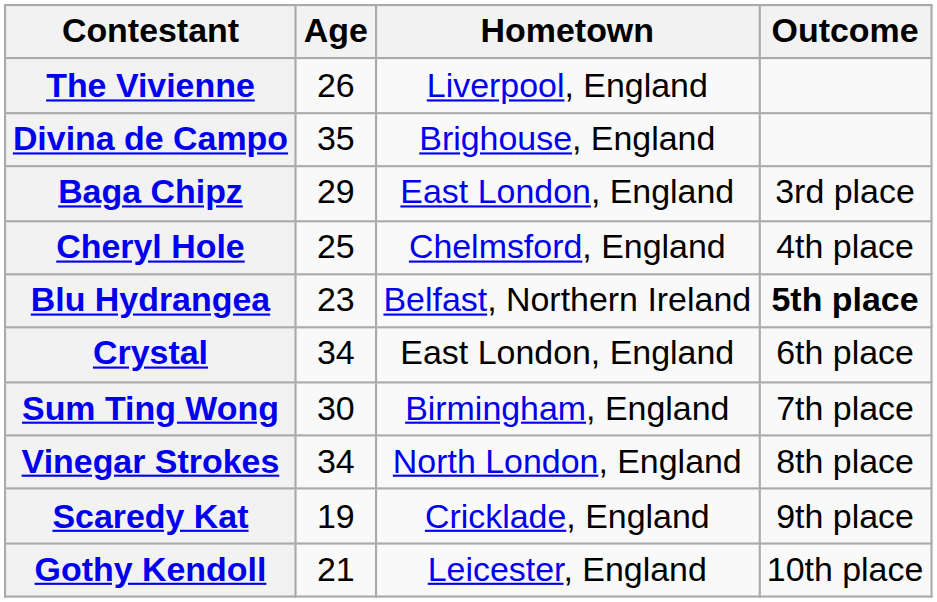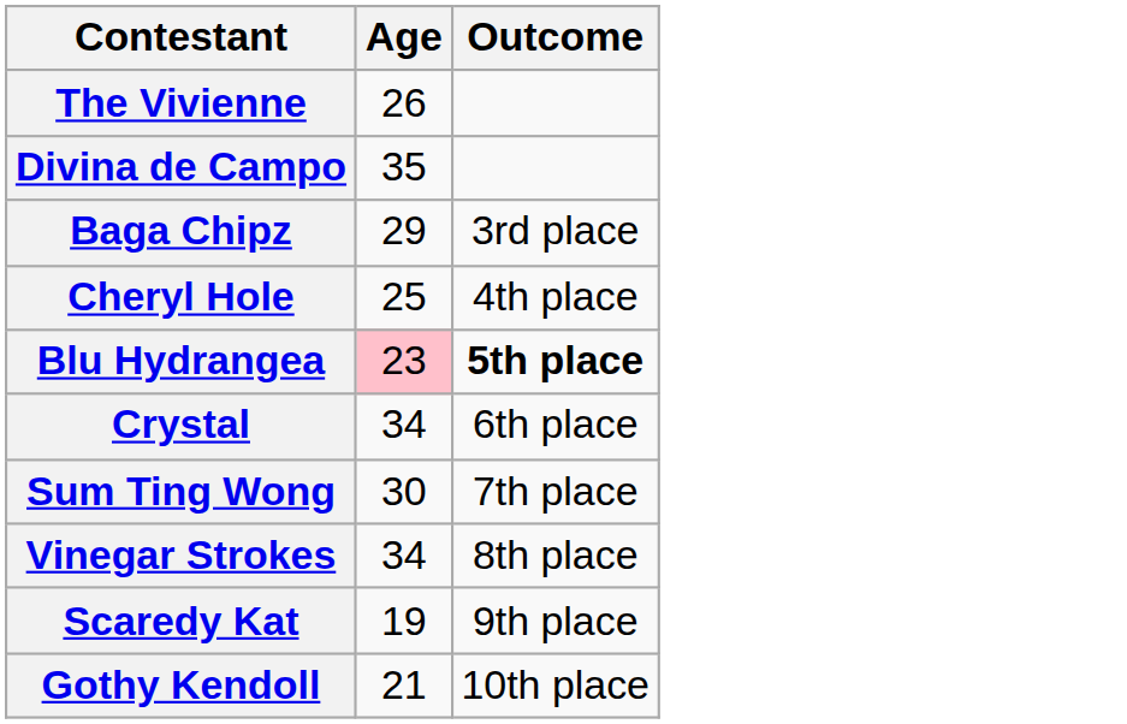 <table class="wikitable sortable" style="text-align:center;">
 <tr>
 <th scope="col"·>Contestant</th>
 <th scope="col">Age</th>
-<th scope="col">Hometown</th>
 <th scope="col">Outcome</th>
 </tr>
 <tr>
 <th scope="row"><a href='#'>The Vivienne</a></th>
 <td>26</td>
-<td><a href='#'>Liverpool</a>, England</td>
 <td></td>
 </tr>
 <tr>
 <th nowrap scope="row"><a href='#'>Divina de Campo</a></th>
 <td>35</td>
-<td><a href='#'>Brighouse</a>, England</td>
 <td nowrap></td>
 </tr>
 <tr>
 <th scope="row"><a href='#'>Baga Chipz</a></th>
 <td>29</td>
-<td><a href='#'>East London</a>, England</td>
 <td>3rd place</td>
 </tr>
 <tr>
 <th scope="row"><a href='#'>Cheryl Hole</a></th>
 <td>25</td>
-<td><a href='#'>Chelmsford</a>, England</td>
 <td>4th place</td>
 </tr>
 <tr>
 <th scope="row"><a href='#'>Blu Hydrangea</a></th>
-<td>23</td>
-<td nowrap><a href='#'>Belfast</a>, Northern Ireland</td>
+<td style="background: pink;">23</td>
 <td><strong>5th place</strong></td>
 </tr>
 <tr>
 <th scope="row"><a href='#'>Crystal</a></th>
 <td>34</td>
-<td>East London, England</td>
 <td>6th place</td>
 </tr>
 <tr>
 <th scope="row"><a href='#'>Sum Ting Wong</a></th>
 <td>30</td>
-<td><a href='#'>Birmingham</a>, England</td>
 <td>7th place</td>
 </tr>
 <tr>
 <th scope="row"><a href='#'>Vinegar Strokes</a></th>
 <td>34</td>
-<td><a href='#'>North London</a>, England</td>
 <td>8th place</td>
 </tr>
 <tr>
 <th scope="row"><a href='#'>Scaredy Kat</a></th>
 <td>19</td>
-<td><a href='#'>Cricklade</a>, England</td>
 <td>9th place</td>
 </tr>
 <tr>
 <th scope="row"><a href='#'>Gothy Kendoll</a></th>
 <td>21</td>
-<td><a href='#'>Leicester</a>, England</td>
 <td>10th place</td>
 </tr>
 </table>
